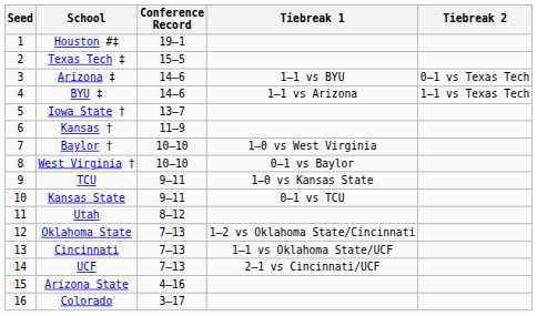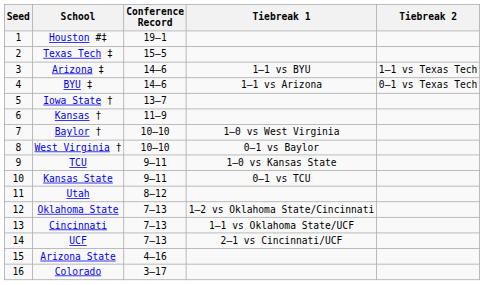 <table class="wikitable" style="white-space:nowrap; font-size:95%; text-align:center">
 <tr>
 <th>Seed</th>
 <th>School</th>
 <th>Conference<br>Record</th>
 <th>Tiebreak 1</th>
 <th>Tiebreak 2</th>
 </tr>
 <tr>
 <td>1</td>
 <td><a href='#'>Houston</a> #‡</td>
 <td>19–1</td>
 <td></td>
 <td></td>
 </tr>
 <tr>
 <td>2</td>
 <td><a href='#'>Texas Tech</a> ‡</td>
 <td>15–5</td>
 <td></td>
 <td></td>
 </tr>
 <tr>
 <td>3</td>
 <td><a href='#'>Arizona</a> ‡</td>
 <td>14–6</td>
 <td>1–1 vs BYU</td>
-<td>0–1 vs Texas Tech</td>
+<td>1–1 vs Texas Tech</td>
 </tr>
 <tr>
 <td>4</td>
 <td><a href='#'>BYU</a> ‡</td>
 <td>14–6</td>
 <td>1–1 vs Arizona</td>
-<td>1–1 vs Texas Tech</td>
+<td>0–1 vs Texas Tech</td>
 </tr>
 <tr>
 <td>5</td>
 <td><a href='#'>Iowa State</a> †</td>
 <td>13–7</td>
 <td></td>
 <td></td>
 </tr>
 <tr>
 <td>6</td>
 <td><a href='#'>Kansas</a> †</td>
 <td>11–9</td>
 <td></td>
 <td></td>
 </tr>
 <tr>
 <td>7</td>
 <td><a href='#'>Baylor</a> †</td>
 <td>10–10</td>
 <td>1–0 vs West Virginia</td>
 <td></td>
 </tr>
 <tr>
 <td>8</td>
 <td><a href='#'>West Virginia</a> †</td>
 <td>10–10</td>
 <td>0–1 vs Baylor</td>
 <td></td>
 </tr>
 <tr>
 <td>9</td>
 <td><a href='#'>TCU</a></td>
 <td>9–11</td>
 <td>1–0 vs Kansas State</td>
 <td></td>
 </tr>
 <tr>
 <td>10</td>
 <td><a href='#'>Kansas State</a></td>
 <td>9–11</td>
 <td>0–1 vs TCU</td>
 <td></td>
 </tr>
 <tr>
 <td>11</td>
 <td><a href='#'>Utah</a></td>
 <td>8–12</td>
 <td></td>
 <td></td>
 </tr>
 <tr>
 <td>12</td>
 <td><a href='#'>Oklahoma State</a></td>
 <td>7–13</td>
 <td>1–2 vs Oklahoma State/Cincinnati</td>
 <td></td>
 </tr>
 <tr>
 <td>13</td>
 <td><a href='#'>Cincinnati</a></td>
 <td>7–13</td>
 <td>1–1 vs Oklahoma State/UCF</td>
 <td></td>
 </tr>
 <tr>
 <td>14</td>
 <td><a href='#'>UCF</a></td>
 <td>7–13</td>
 <td>2–1 vs Cincinnati/UCF</td>
 <td></td>
 </tr>
 <tr>
 <td>15</td>
 <td><a href='#'>Arizona State</a></td>
 <td>4–16</td>
 <td></td>
 <td></td>
 </tr>
 <tr>
 <td>16</td>
 <td><a href='#'>Colorado</a></td>
 <td>3–17</td>
 <td></td>
 <td></td>
 </tr>
 </table>
